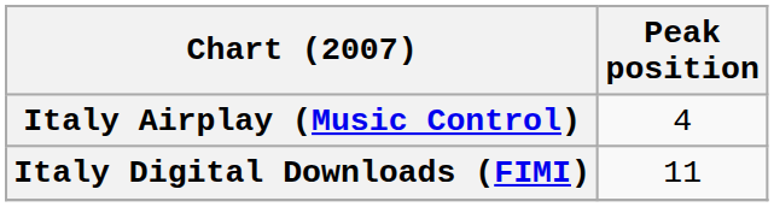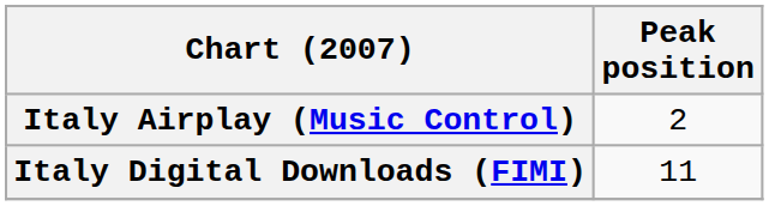 <table class="wikitable sortable plainrowheaders" style="text-align:center;">
 <tr>
 <th>Chart (2007)</th>
 <th>Peak<br>position</th>
 </tr>
 <tr>
 <th scope="row">Italy Airplay (<a href='#'>Music Control</a>)</th>
-<td>4</td>
+<td>2</td>
 </tr>
 <tr>
 <th scope="row">Italy Digital Downloads (<a href='#'>FIMI</a>)</th>
 <td>11</td>
 </tr>
 <tr>
 </tr>
 </table>
